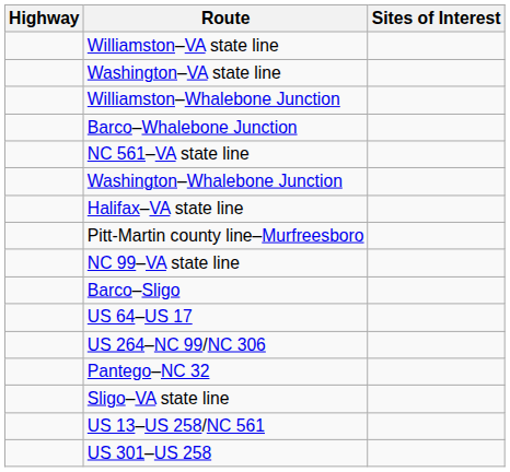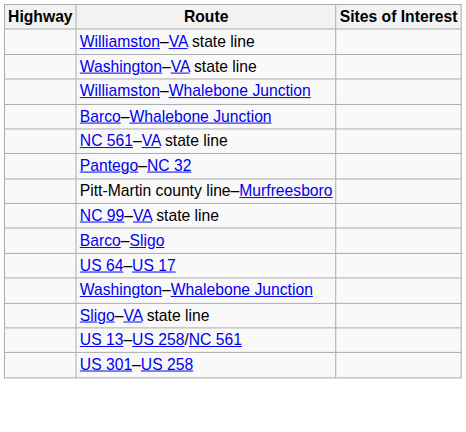 <table class="wikitable sortable">
 <tr>
 <th>Highway</th>
 <th class="unsortable">Route</th>
 <th class="unsortable">Sites of Interest</th>
 </tr>
 <tr>
 <td></td>
 <td><a href='#'>Williamston</a>–<a href='#'>VA</a> state line</td>
 <td></td>
 </tr>
 <tr>
 <td></td>
 <td><a href='#'>Washington</a>–<a href='#'>VA</a> state line</td>
 <td></td>
 </tr>
 <tr>
 <td></td>
 <td><a href='#'>Williamston</a>–<a href='#'>Whalebone Junction</a></td>
 <td></td>
 </tr>
 <tr>
 <td></td>
 <td><a href='#'>Barco</a>–<a href='#'>Whalebone Junction</a></td>
 <td></td>
 </tr>
 <tr>
 <td></td>
 <td><a href='#'>NC 561</a>–<a href='#'>VA</a> state line</td>
 <td></td>
 </tr>
 <tr>
 <td></td>
-<td><a href='#'>Washington</a>–<a href='#'>Whalebone Junction</a></td>
-<td></td>
-</tr>
-<tr>
-<td></td>
-<td><a href='#'>Halifax</a>–<a href='#'>VA</a> state line</td>
+<td><a href='#'>Pantego</a>–<a href='#'>NC 32</a></td>
 <td></td>
 </tr>
 <tr>
 <td></td>
 <td>Pitt-Martin county line–<a href='#'>Murfreesboro</a></td>
 <td></td>
 </tr>
 <tr>
 <td></td>
 <td><a href='#'>NC 99</a>–<a href='#'>VA</a> state line</td>
 <td></td>
 </tr>
 <tr>
 <td></td>
 <td><a href='#'>Barco</a>–<a href='#'>Sligo</a></td>
 <td></td>
 </tr>
 <tr>
 <td></td>
 <td><a href='#'>US 64</a>–<a href='#'>US 17</a></td>
 <td></td>
 </tr>
 <tr>
 <td></td>
-<td><a href='#'>US 264</a>–<a href='#'>NC 99</a>/<a href='#'>NC 306</a></td>
-<td></td>
-</tr>
-<tr>
-<td></td>
-<td><a href='#'>Pantego</a>–<a href='#'>NC 32</a></td>
+<td><a href='#'>Washington</a>–<a href='#'>Whalebone Junction</a></td>
 <td></td>
 </tr>
 <tr>
 <td></td>
 <td><a href='#'>Sligo</a>–<a href='#'>VA</a> state line</td>
 <td></td>
 </tr>
 <tr>
 <td></td>
 <td><a href='#'>US 13</a>–<a href='#'>US 258</a>/<a href='#'>NC 561</a></td>
 <td></td>
 </tr>
 <tr>
 <td></td>
 <td><a href='#'>US 301</a>–<a href='#'>US 258</a></td>
 <td></td>
 </tr>
 </table>
